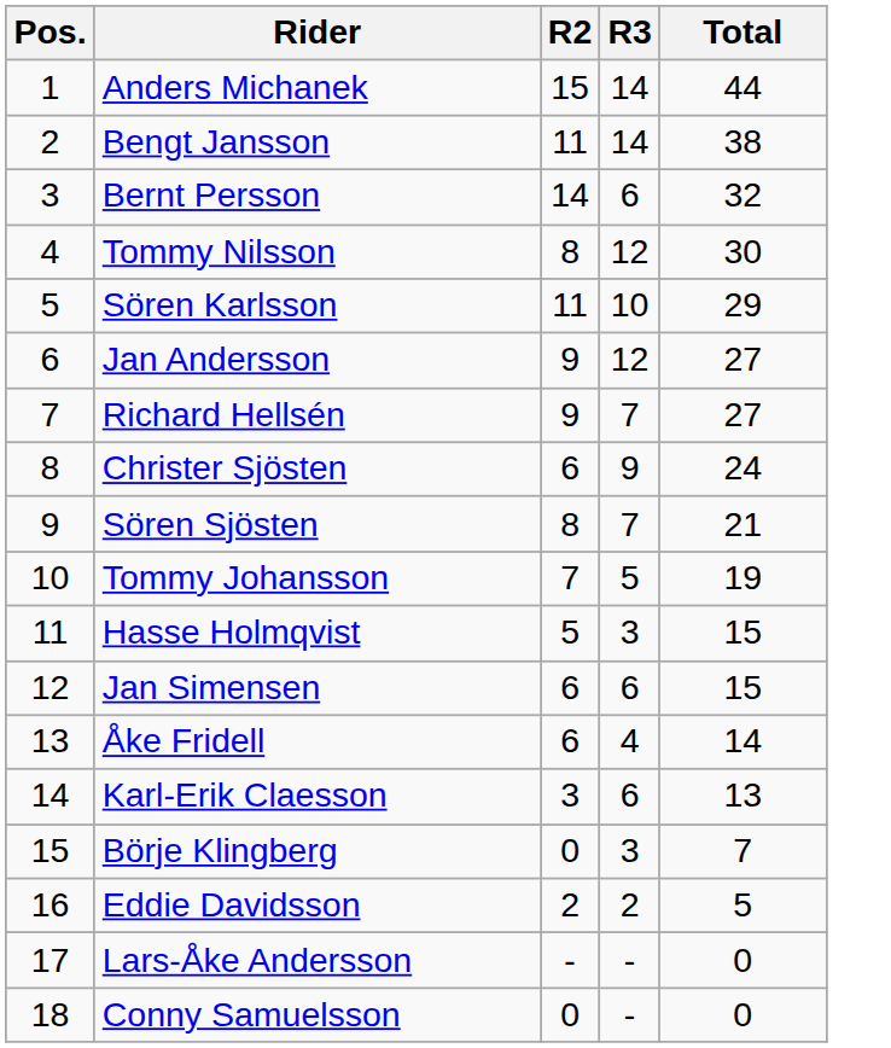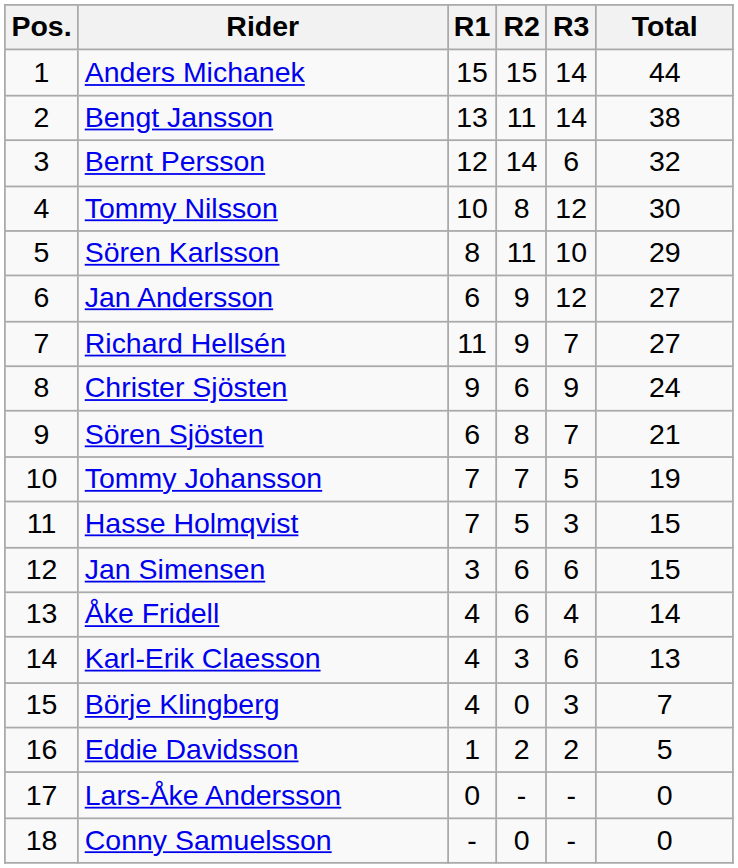 <table class=wikitable>
 <tr>
 <th width=25px>Pos.</th>
 <th width=200px>Rider</th>
+<th width=20px>R1</th>
 <th width=20px>R2</th>
 <th width=20px>R3</th>
 <th width=70px>Total</th>
 </tr>
 <tr align=center >
 <td>1</td>
 <td align=left><a href='#'>Anders Michanek</a></td>
 <td>15</td>
+<td>15</td>
 <td>14</td>
 <td>44</td>
 </tr>
 <tr align=center >
 <td>2</td>
 <td align=left><a href='#'>Bengt Jansson</a></td>
+<td>13</td>
 <td>11</td>
 <td>14</td>
 <td>38</td>
 </tr>
 <tr align=center >
 <td>3</td>
 <td align=left><a href='#'>Bernt Persson</a></td>
+<td>12</td>
 <td>14</td>
 <td>6</td>
 <td>32</td>
 </tr>
 <tr align=center >
 <td>4</td>
 <td align=left><a href='#'>Tommy Nilsson</a></td>
+<td>10</td>
 <td>8</td>
 <td>12</td>
 <td>30</td>
 </tr>
 <tr align=center >
 <td>5</td>
 <td align=left><a href='#'>Sören Karlsson</a></td>
+<td>8</td>
 <td>11</td>
 <td>10</td>
 <td>29</td>
 </tr>
 <tr align=center>
 <td>6</td>
 <td align=left><a href='#'>Jan Andersson</a></td>
+<td>6</td>
 <td>9</td>
 <td>12</td>
 <td>27</td>
 </tr>
 <tr align=center>
 <td>7</td>
 <td align=left><a href='#'>Richard Hellsén</a></td>
+<td>11</td>
 <td>9</td>
 <td>7</td>
 <td>27</td>
 </tr>
 <tr align=center>
 <td>8</td>
 <td align=left><a href='#'>Christer Sjösten</a></td>
+<td>9</td>
 <td>6</td>
 <td>9</td>
 <td>24</td>
 </tr>
 <tr align=center>
 <td>9</td>
 <td align=left><a href='#'>Sören Sjösten</a></td>
+<td>6</td>
 <td>8</td>
 <td>7</td>
 <td>21</td>
 </tr>
 <tr align=center>
 <td>10</td>
 <td align=left><a href='#'>Tommy Johansson</a></td>
 <td>7</td>
+<td>7</td>
 <td>5</td>
 <td>19</td>
 </tr>
 <tr align=center>
 <td>11</td>
 <td align=left><a href='#'>Hasse Holmqvist</a></td>
+<td>7</td>
 <td>5</td>
 <td>3</td>
 <td>15</td>
 </tr>
 <tr align=center>
 <td>12</td>
 <td align=left><a href='#'>Jan Simensen</a></td>
+<td>3</td>
 <td>6</td>
 <td>6</td>
 <td>15</td>
 </tr>
 <tr align=center>
 <td>13</td>
 <td align=left><a href='#'>Åke Fridell</a></td>
+<td>4</td>
 <td>6</td>
 <td>4</td>
 <td>14</td>
 </tr>
 <tr align=center>
 <td>14</td>
 <td align=left><a href='#'>Karl-Erik Claesson</a></td>
+<td>4</td>
 <td>3</td>
 <td>6</td>
 <td>13</td>
 </tr>
 <tr align=center>
 <td>15</td>
 <td align=left><a href='#'>Börje Klingberg</a></td>
+<td>4</td>
 <td>0</td>
 <td>3</td>
 <td>7</td>
 </tr>
 <tr align=center>
 <td>16</td>
 <td align=left><a href='#'>Eddie Davidsson</a></td>
+<td>1</td>
 <td>2</td>
 <td>2</td>
 <td>5</td>
 </tr>
 <tr align=center>
 <td>17</td>
 <td align=left><a href='#'>Lars-Åke Andersson</a></td>
+<td>0</td>
 <td>-</td>
 <td>-</td>
 <td>0</td>
 </tr>
 <tr align=center>
 <td>18</td>
 <td align=left><a href='#'>Conny Samuelsson</a></td>
+<td>-</td>
 <td>0</td>
 <td>-</td>
 <td>0</td>
 </tr>
 </table>
